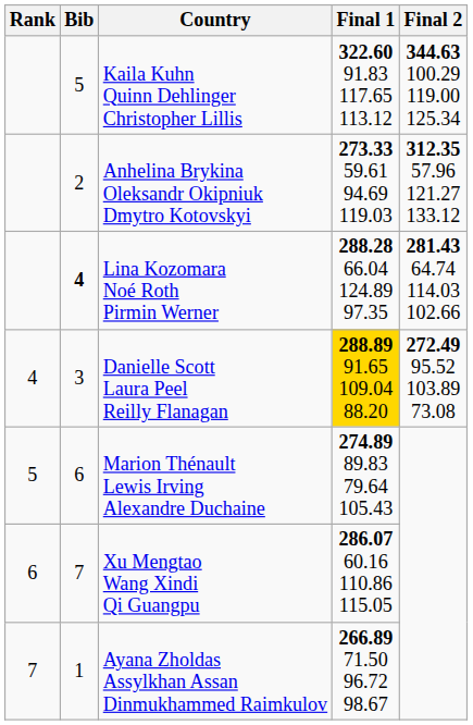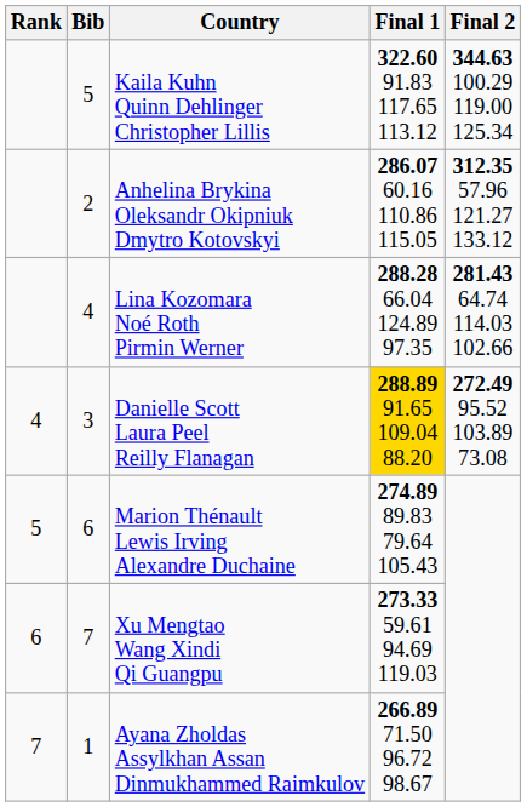 <table class="wikitable sortable" style="text-align:center">
 <tr>
 <th>Rank</th>
 <th>Bib</th>
 <th>Country</th>
 <th>Final 1</th>
 <th>Final 2</th>
 </tr>
 <tr>
 <td></td>
 <td>5</td>
 <td align=left><br><a href='#'>Kaila Kuhn</a><br><a href='#'>Quinn Dehlinger</a><br><a href='#'>Christopher Lillis</a></td>
 <td><strong>322.60</strong><br>91.83<br>117.65<br>113.12</td>
 <td><strong>344.63</strong><br>100.29<br>119.00<br>125.34</td>
 </tr>
 <tr>
 <td></td>
 <td>2</td>
 <td align=left><br><a href='#'>Anhelina Brykina</a><br><a href='#'>Oleksandr Okipniuk</a><br><a href='#'>Dmytro Kotovskyi</a></td>
-<td><strong>273.33</strong><br>59.61<br>94.69<br>119.03</td>
+<td><strong>286.07</strong><br>60.16<br>110.86<br>115.05</td>
 <td><strong>312.35</strong><br>57.96<br>121.27<br>133.12</td>
 </tr>
 <tr>
 <td></td>
-<td><strong>4</strong></td>
+<td>4</td>
 <td align=left><br><a href='#'>Lina Kozomara</a><br><a href='#'>Noé Roth</a><br><a href='#'>Pirmin Werner</a></td>
 <td><strong>288.28</strong><br>66.04<br>124.89<br>97.35</td>
 <td><strong>281.43</strong><br>64.74<br>114.03<br>102.66</td>
 </tr>
 <tr>
 <td>4</td>
 <td>3</td>
 <td align=left><br><a href='#'>Danielle Scott</a><br><a href='#'>Laura Peel</a><br><a href='#'>Reilly Flanagan</a></td>
 <td style="background: gold;"><strong>288.89</strong><br>91.65<br>109.04<br>88.20</td>
 <td><strong>272.49</strong><br>95.52<br>103.89<br>73.08</td>
 </tr>
 <tr>
 <td>5</td>
 <td>6</td>
 <td align=left><br><a href='#'>Marion Thénault</a><br><a href='#'>Lewis Irving</a><br><a href='#'>Alexandre Duchaine</a></td>
 <td><strong>274.89</strong><br>89.83<br>79.64<br>105.43</td>
 <td rowspan=3></td>
 </tr>
 <tr>
 <td>6</td>
 <td>7</td>
 <td align=left><br><a href='#'>Xu Mengtao</a><br><a href='#'>Wang Xindi</a><br><a href='#'>Qi Guangpu</a></td>
-<td><strong>286.07</strong><br>60.16<br>110.86<br>115.05</td>
+<td><strong>273.33</strong><br>59.61<br>94.69<br>119.03</td>
 </tr>
 <tr>
 <td>7</td>
 <td>1</td>
 <td align=left><br><a href='#'>Ayana Zholdas</a><br><a href='#'>Assylkhan Assan</a><br><a href='#'>Dinmukhammed Raimkulov</a></td>
 <td><strong>266.89</strong><br>71.50<br>96.72<br>98.67</td>
 </tr>
 </table>
